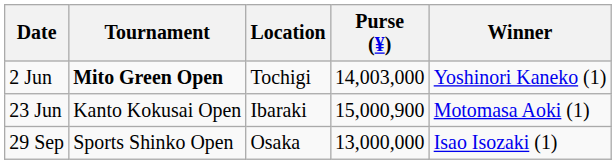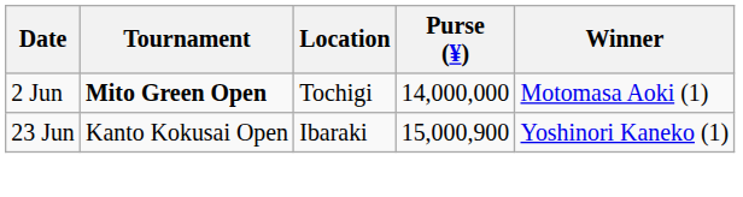 <table class="wikitable" style="font-size:95%">
 <tr>
 <th>Date</th>
 <th>Tournament</th>
 <th>Location</th>
 <th>Purse<br>(<a href='#'>¥</a>)</th>
 <th>Winner</th>
 </tr>
 <tr>
 <td>2 Jun</td>
 <td><strong>Mito Green Open</strong></td>
 <td>Tochigi</td>
-<td align=right>14,003,000</td>
-<td> <a href='#'>Yoshinori Kaneko</a> (1)</td>
+<td align=right>14,000,000</td>
+<td> <a href='#'>Motomasa Aoki</a> (1)</td>
 </tr>
 <tr>
 <td>23 Jun</td>
 <td>Kanto Kokusai Open</td>
 <td>Ibaraki</td>
 <td align=right>15,000,900</td>
-<td> <a href='#'>Motomasa Aoki</a> (1)</td>
-</tr>
-<tr>
-<td>29 Sep</td>
-<td>Sports Shinko Open</td>
-<td>Osaka</td>
-<td align=right>13,000,000</td>
-<td> <a href='#'>Isao Isozaki</a> (1)</td>
+<td> <a href='#'>Yoshinori Kaneko</a> (1)</td>
 </tr>
 </table>
